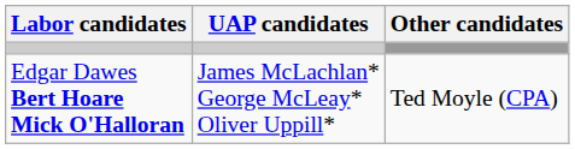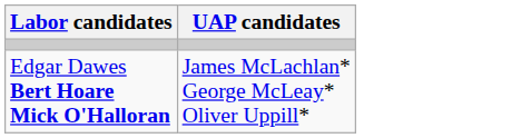 <table class="wikitable">
 <tr>
 <th><a href='#'>Labor</a> candidates</th>
 <th><a href='#'>UAP</a> candidates</th>
-<th>Other candidates</th>
 </tr>
 <tr bgcolor="#cccccc">
 <td></td>
 <td></td>
-<td bgcolor="#999999"></td>
 </tr>
 <tr>
 <td><a href='#'>Edgar Dawes</a><br><strong><a href='#'>Bert Hoare</a></strong><br><strong><a href='#'>Mick O'Halloran</a></strong></td>
 <td><a href='#'>James McLachlan</a>*<br><a href='#'>George McLeay</a>*<br><a href='#'>Oliver Uppill</a>*</td>
-<td>Ted Moyle (<a href='#'>CPA</a>)</td>
 </tr>
 </table>
